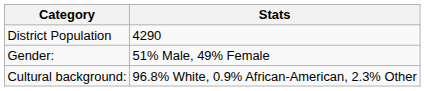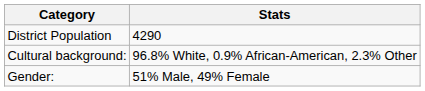 <table class="wikitable" style="font-size:95%;">
 <tr>
 <th>Category</th>
 <th>Stats</th>
 </tr>
 <tr>
 <td>District Population</td>
 <td>4290</td>
 </tr>
 <tr>
+<td>Cultural background:</td>
+<td>96.8% White, 0.9% African-American, 2.3% Other</td>
+</tr>
+<tr>
 <td>Gender:</td>
 <td>51% Male, 49% Female</td>
 </tr>
-<tr>
-<td>Cultural background:</td>
-<td>96.8% White, 0.9% African-American, 2.3% Other</td>
-</tr>
 </table>
